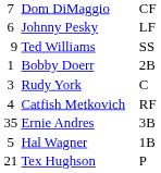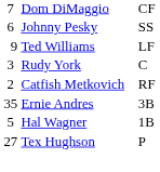 <table>
 <tr>
 <td> 7</td>
 <td><a href='#'>Dom DiMaggio</a></td>
 <td>CF</td>
 </tr>
 <tr>
 <td> 6</td>
 <td><a href='#'>Johnny Pesky</a></td>
-<td>LF</td>
+<td>SS</td>
 </tr>
 <tr>
 <td>  9</td>
 <td><a href='#'>Ted Williams</a></td>
-<td>SS</td>
-</tr>
-<tr>
-<td> 1</td>
-<td><a href='#'>Bobby Doerr</a></td>
-<td>2B</td>
+<td>LF</td>
 </tr>
 <tr>
 <td> 3</td>
 <td><a href='#'>Rudy York</a></td>
 <td>C</td>
 </tr>
 <tr>
-<td> 4</td>
+<td> 2</td>
 <td><a href='#'>Catfish Metkovich</a>   </td>
 <td>RF</td>
 </tr>
 <tr>
 <td>35</td>
 <td><a href='#'>Ernie Andres</a></td>
 <td>3B</td>
 </tr>
 <tr>
 <td> 5</td>
 <td><a href='#'>Hal Wagner</a></td>
 <td>1B</td>
 </tr>
 <tr>
-<td>21</td>
+<td>27</td>
 <td><a href='#'>Tex Hughson</a></td>
 <td>P</td>
 </tr>
 <tr>
 </tr>
 </table>
